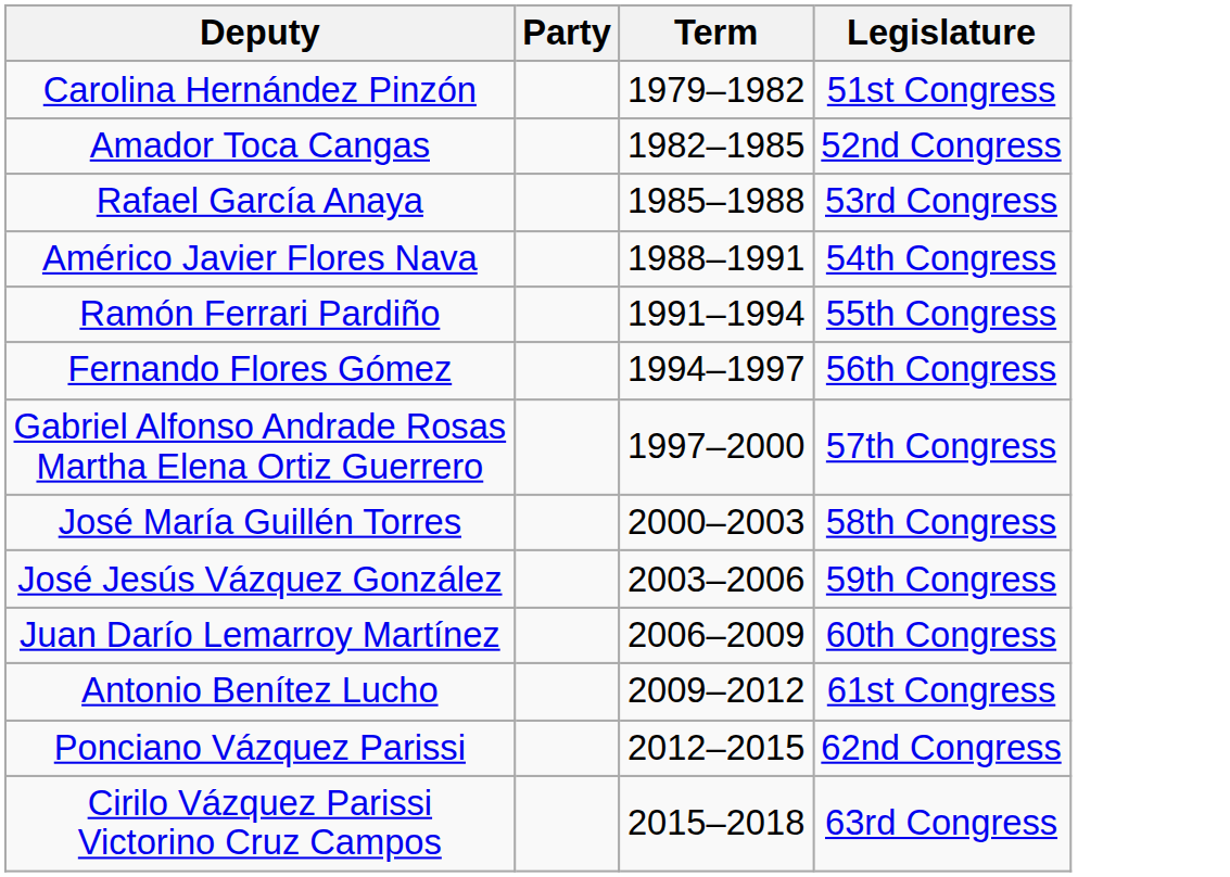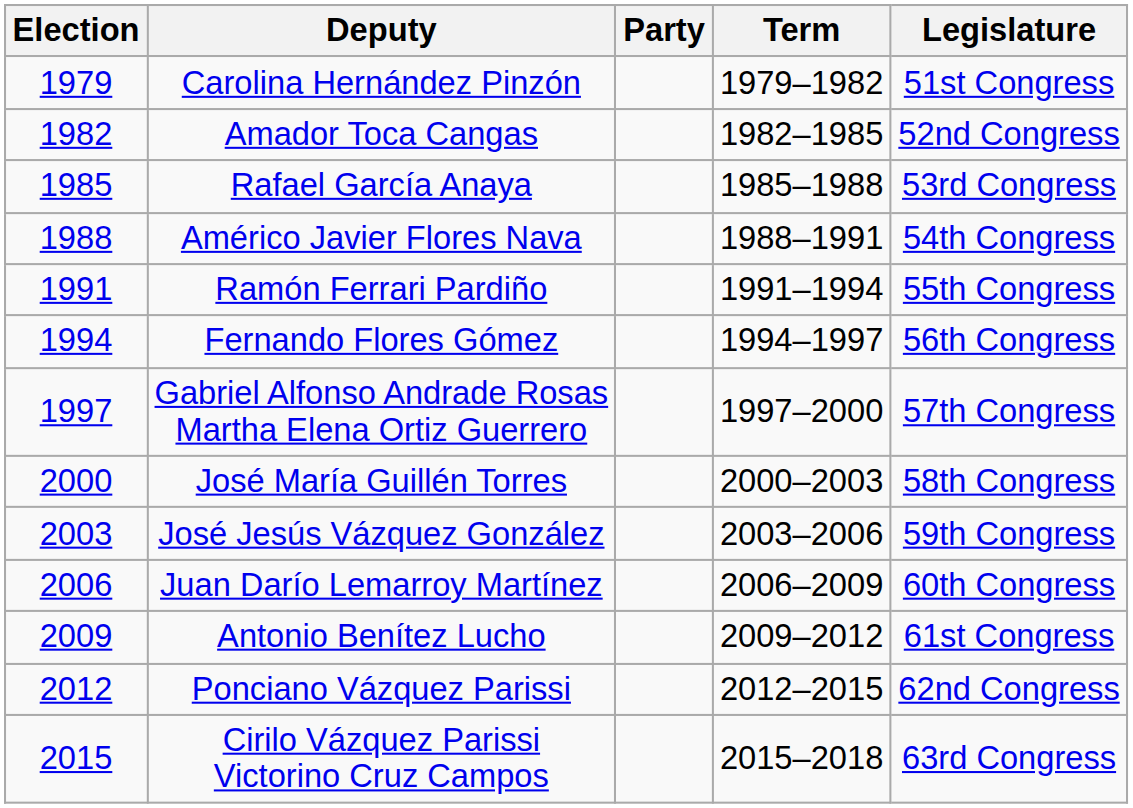 <table class="wikitable sortable" style="text-align: center">
 <tr>
+<th>Election</th>
 <th class="unsortable">Deputy</th>
 <th class="unsortable">Party</th>
 <th class="unsortable">Term</th>
 <th class="unsortable">Legislature</th>
 </tr>
 <tr>
+<td><a href='#'>1979</a></td>
 <td><a href='#'>Carolina Hernández Pinzón</a></td>
 <td></td>
 <td>1979–1982</td>
 <td><a href='#'>51st Congress</a></td>
 </tr>
 <tr>
+<td><a href='#'>1982</a></td>
 <td><a href='#'>Amador Toca Cangas</a></td>
 <td></td>
 <td>1982–1985</td>
 <td><a href='#'>52nd Congress</a></td>
 </tr>
 <tr>
+<td><a href='#'>1985</a></td>
 <td><a href='#'>Rafael García Anaya</a></td>
 <td></td>
 <td>1985–1988</td>
 <td><a href='#'>53rd Congress</a></td>
 </tr>
 <tr>
+<td><a href='#'>1988</a></td>
 <td><a href='#'>Américo Javier Flores Nava</a></td>
 <td></td>
 <td>1988–1991</td>
 <td><a href='#'>54th Congress</a></td>
 </tr>
 <tr>
+<td><a href='#'>1991</a></td>
 <td><a href='#'>Ramón Ferrari Pardiño</a></td>
 <td></td>
 <td>1991–1994</td>
 <td><a href='#'>55th Congress</a></td>
 </tr>
 <tr>
+<td><a href='#'>1994</a></td>
 <td><a href='#'>Fernando Flores Gómez</a></td>
 <td></td>
 <td>1994–1997</td>
 <td><a href='#'>56th Congress</a></td>
 </tr>
 <tr>
+<td><a href='#'>1997</a></td>
 <td><a href='#'>Gabriel Alfonso Andrade Rosas</a><br><a href='#'>Martha Elena Ortiz Guerrero</a></td>
 <td></td>
 <td>1997–2000</td>
 <td><a href='#'>57th Congress</a></td>
 </tr>
 <tr>
+<td><a href='#'>2000</a></td>
 <td><a href='#'>José María Guillén Torres</a></td>
 <td></td>
 <td>2000–2003</td>
 <td><a href='#'>58th Congress</a></td>
 </tr>
 <tr>
+<td><a href='#'>2003</a></td>
 <td><a href='#'>José Jesús Vázquez González</a></td>
 <td></td>
 <td>2003–2006</td>
 <td><a href='#'>59th Congress</a></td>
 </tr>
 <tr>
+<td><a href='#'>2006</a></td>
 <td><a href='#'>Juan Darío Lemarroy Martínez</a></td>
 <td></td>
 <td>2006–2009</td>
 <td><a href='#'>60th Congress</a></td>
 </tr>
 <tr>
+<td><a href='#'>2009</a></td>
 <td><a href='#'>Antonio Benítez Lucho</a></td>
 <td></td>
 <td>2009–2012</td>
 <td><a href='#'>61st Congress</a></td>
 </tr>
 <tr>
+<td><a href='#'>2012</a></td>
 <td><a href='#'>Ponciano Vázquez Parissi</a></td>
 <td></td>
 <td>2012–2015</td>
 <td><a href='#'>62nd Congress</a></td>
 </tr>
 <tr>
+<td><a href='#'>2015</a></td>
 <td><a href='#'>Cirilo Vázquez Parissi</a><br><a href='#'>Victorino Cruz Campos</a></td>
 <td><br> </td>
 <td>2015–2018</td>
 <td><a href='#'>63rd Congress</a></td>
 </tr>
 </table>
